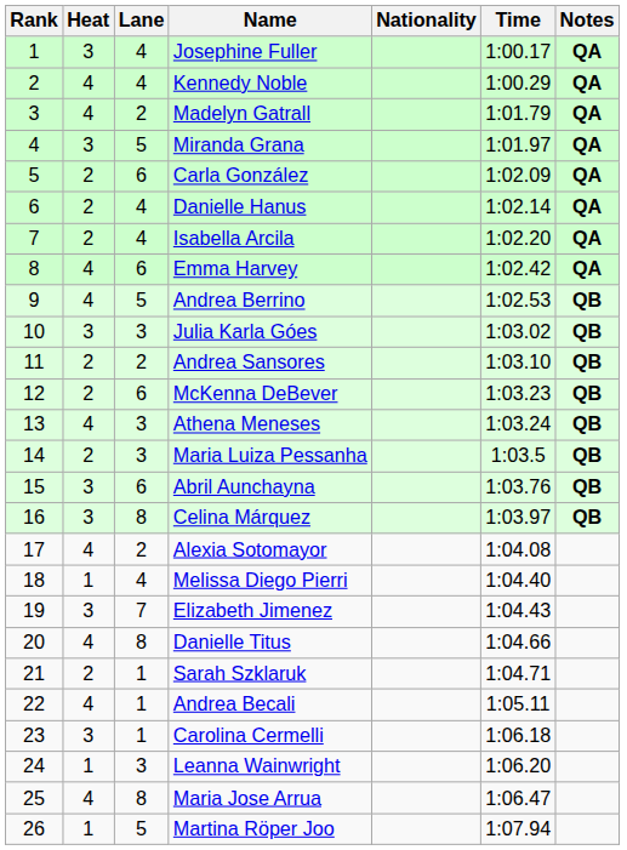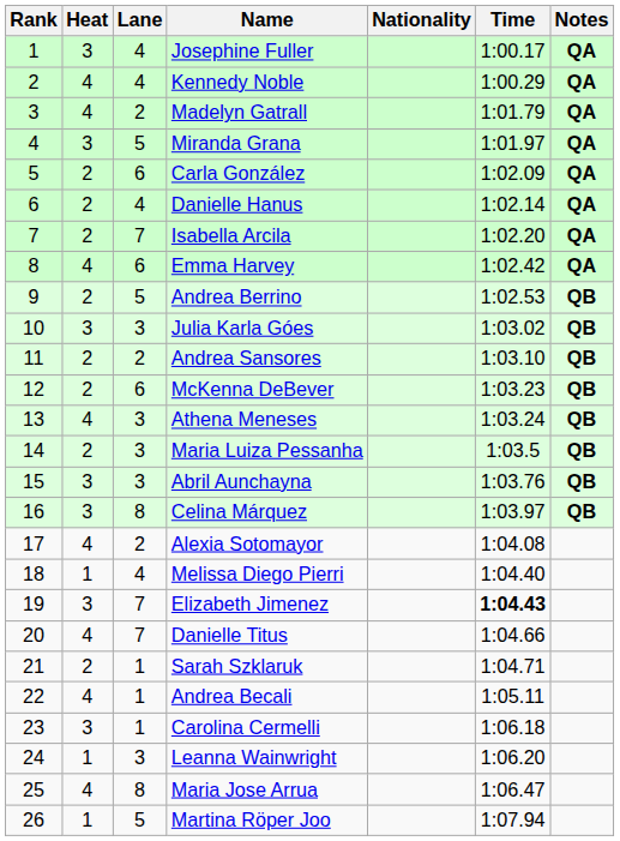 <table class="wikitable sortable" style="text-align:center">
 <tr>
 <th>Rank</th>
 <th>Heat</th>
 <th>Lane</th>
 <th>Name</th>
 <th>Nationality</th>
 <th>Time</th>
 <th>Notes</th>
 </tr>
 <tr bgcolor="ccffcc">
 <td>1</td>
 <td>3</td>
 <td>4</td>
 <td align="left"><a href='#'>Josephine Fuller</a></td>
 <td align="left"></td>
 <td>1:00.17</td>
 <td><strong>QA</strong></td>
 </tr>
 <tr bgcolor="ccffcc">
 <td>2</td>
 <td>4</td>
 <td>4</td>
 <td align="left"><a href='#'>Kennedy Noble</a></td>
 <td align="left"></td>
 <td>1:00.29</td>
 <td><strong>QA</strong></td>
 </tr>
 <tr bgcolor="ccffcc">
 <td>3</td>
 <td>4</td>
 <td>2</td>
 <td align="left"><a href='#'>Madelyn Gatrall</a></td>
 <td align="left"></td>
 <td>1:01.79</td>
 <td><strong>QA</strong></td>
 </tr>
 <tr bgcolor="ccffcc">
 <td>4</td>
 <td>3</td>
 <td>5</td>
 <td align="left"><a href='#'>Miranda Grana</a></td>
 <td align="left"></td>
 <td>1:01.97</td>
 <td><strong>QA</strong></td>
 </tr>
 <tr bgcolor="ccffcc">
 <td>5</td>
 <td>2</td>
 <td>6</td>
 <td align="left"><a href='#'>Carla González</a></td>
 <td align="left"></td>
 <td>1:02.09</td>
 <td><strong>QA</strong></td>
 </tr>
 <tr bgcolor="ccffcc">
 <td>6</td>
 <td>2</td>
 <td>4</td>
 <td align="left"><a href='#'>Danielle Hanus</a></td>
 <td align="left"></td>
 <td>1:02.14</td>
 <td><strong>QA</strong></td>
 </tr>
 <tr bgcolor="ccffcc">
 <td>7</td>
 <td>2</td>
-<td>4</td>
+<td>7</td>
 <td align="left"><a href='#'>Isabella Arcila</a></td>
 <td align="left"></td>
 <td>1:02.20</td>
 <td><strong>QA</strong></td>
 </tr>
 <tr bgcolor="ccffcc">
 <td>8</td>
 <td>4</td>
 <td>6</td>
 <td align="left"><a href='#'>Emma Harvey</a></td>
 <td align="left"></td>
 <td>1:02.42</td>
 <td><strong>QA</strong></td>
 </tr>
 <tr bgcolor="ddffdd">
 <td>9</td>
-<td>4</td>
+<td>2</td>
 <td>5</td>
 <td align="left"><a href='#'>Andrea Berrino</a></td>
 <td align="left"></td>
 <td>1:02.53</td>
 <td><strong>QB</strong></td>
 </tr>
 <tr bgcolor="ddffdd">
 <td>10</td>
 <td>3</td>
 <td>3</td>
 <td align="left"><a href='#'>Julia Karla Góes</a></td>
 <td align="left"></td>
 <td>1:03.02</td>
 <td><strong>QB</strong></td>
 </tr>
 <tr bgcolor="ddffdd">
 <td>11</td>
 <td>2</td>
 <td>2</td>
 <td align="left"><a href='#'>Andrea Sansores</a></td>
 <td align="left"></td>
 <td>1:03.10</td>
 <td><strong>QB</strong></td>
 </tr>
 <tr bgcolor="ddffdd">
 <td>12</td>
 <td>2</td>
 <td>6</td>
 <td align="left"><a href='#'>McKenna DeBever</a></td>
 <td align="left"></td>
 <td>1:03.23</td>
 <td><strong>QB</strong></td>
 </tr>
 <tr bgcolor="ddffdd">
 <td>13</td>
 <td>4</td>
 <td>3</td>
 <td align="left"><a href='#'>Athena Meneses</a></td>
 <td align="left"></td>
 <td>1:03.24</td>
 <td><strong>QB</strong></td>
 </tr>
 <tr bgcolor="ddffdd">
 <td>14</td>
 <td>2</td>
 <td>3</td>
 <td align="left"><a href='#'>Maria Luiza Pessanha</a></td>
 <td align="left"></td>
 <td>1:03.5</td>
 <td><strong>QB</strong></td>
 </tr>
 <tr bgcolor="ddffdd">
 <td>15</td>
 <td>3</td>
-<td>6</td>
+<td>3</td>
 <td align="left"><a href='#'>Abril Aunchayna</a></td>
 <td align="left"></td>
 <td>1:03.76</td>
 <td><strong>QB</strong></td>
 </tr>
 <tr bgcolor="ddffdd">
 <td>16</td>
 <td>3</td>
 <td>8</td>
 <td align="left"><a href='#'>Celina Márquez</a></td>
 <td align="left"></td>
 <td>1:03.97</td>
 <td><strong>QB</strong></td>
 </tr>
 <tr>
 <td>17</td>
 <td>4</td>
 <td>2</td>
 <td align="left"><a href='#'>Alexia Sotomayor</a></td>
 <td align="left"></td>
 <td>1:04.08</td>
 <td></td>
 </tr>
 <tr>
 <td>18</td>
 <td>1</td>
 <td>4</td>
 <td align="left"><a href='#'>Melissa Diego Pierri</a></td>
 <td align="left"></td>
 <td>1:04.40</td>
 <td></td>
 </tr>
 <tr>
 <td>19</td>
 <td>3</td>
 <td>7</td>
 <td align="left"><a href='#'>Elizabeth Jimenez</a></td>
 <td align="left"></td>
-<td>1:04.43</td>
+<td><strong>1:04.43</strong></td>
 <td></td>
 </tr>
 <tr>
 <td>20</td>
 <td>4</td>
-<td>8</td>
+<td>7</td>
 <td align="left"><a href='#'>Danielle Titus</a></td>
 <td align="left"></td>
 <td>1:04.66</td>
 <td></td>
 </tr>
 <tr>
 <td>21</td>
 <td>2</td>
 <td>1</td>
 <td align="left"><a href='#'>Sarah Szklaruk</a></td>
 <td align="left"></td>
 <td>1:04.71</td>
 <td></td>
 </tr>
 <tr>
 <td>22</td>
 <td>4</td>
 <td>1</td>
 <td align="left"><a href='#'>Andrea Becali</a></td>
 <td align="left"></td>
 <td>1:05.11</td>
 <td></td>
 </tr>
 <tr>
 <td>23</td>
 <td>3</td>
 <td>1</td>
 <td align="left"><a href='#'>Carolina Cermelli</a></td>
 <td align="left"></td>
 <td>1:06.18</td>
 <td></td>
 </tr>
 <tr>
 <td>24</td>
 <td>1</td>
 <td>3</td>
 <td align="left"><a href='#'>Leanna Wainwright</a></td>
 <td align="left"></td>
 <td>1:06.20</td>
 <td></td>
 </tr>
 <tr>
 <td>25</td>
 <td>4</td>
 <td>8</td>
 <td align="left"><a href='#'>Maria Jose Arrua</a></td>
 <td align="left"></td>
 <td>1:06.47</td>
 <td></td>
 </tr>
 <tr>
 <td>26</td>
 <td>1</td>
 <td>5</td>
 <td align="left"><a href='#'>Martina Röper Joo</a></td>
 <td align="left"></td>
 <td>1:07.94</td>
 <td></td>
 </tr>
 </table>
